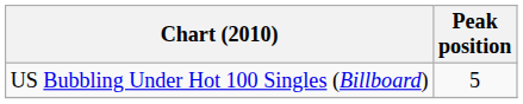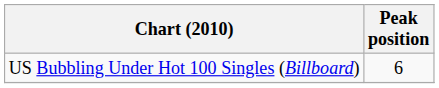 <table class="wikitable">
 <tr>
 <th scope="col">Chart (2010)</th>
 <th scope="col">Peak<br>position</th>
 </tr>
 <tr>
 <td>US <a href='#'>Bubbling Under Hot 100 Singles</a> (<em><a href='#'>Billboard</a></em>)</td>
-<td align="center">5</td>
+<td align="center">6</td>
 </tr>
 <tr>
 </tr>
 </table>
